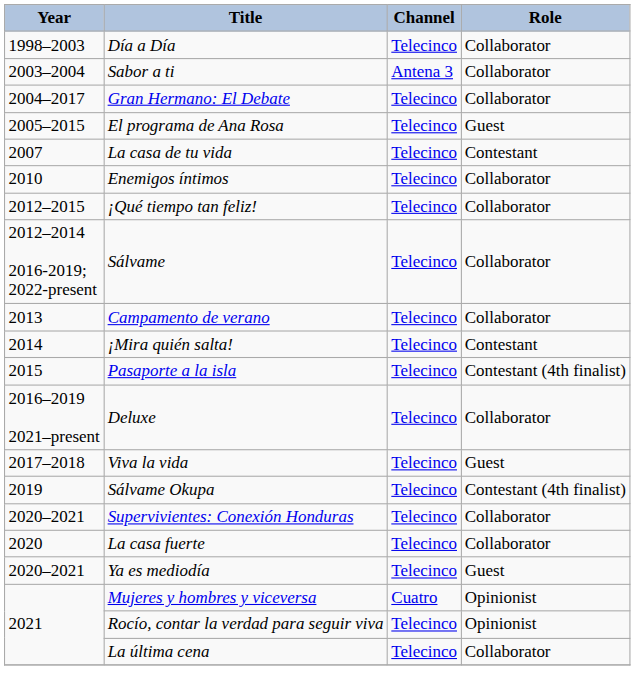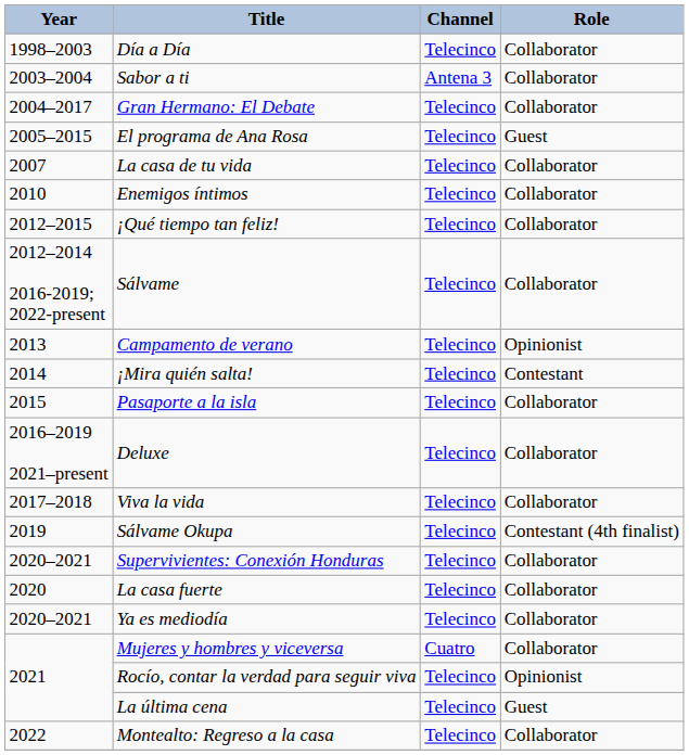 <table class="wikitable">
 <tr>
 <th style="background: #B0C4DE;">Year</th>
 <th style="background: #B0C4DE;">Title</th>
 <th style="background: #B0C4DE;">Channel</th>
 <th style="background: #B0C4DE;">Role</th>
 </tr>
 <tr>
 <td>1998–2003</td>
 <td><em>Día a Día</em></td>
 <td><a href='#'>Telecinco</a></td>
 <td>Collaborator</td>
 </tr>
 <tr>
 <td>2003–2004</td>
 <td><em>Sabor a ti</em></td>
 <td><a href='#'>Antena 3</a></td>
 <td>Collaborator</td>
 </tr>
 <tr>
 <td>2004–2017</td>
 <td><em><a href='#'>Gran Hermano: El Debate</a></em></td>
 <td><a href='#'>Telecinco</a></td>
 <td>Collaborator</td>
 </tr>
 <tr>
 <td>2005–2015</td>
 <td><em>El programa de Ana Rosa</em></td>
 <td><a href='#'>Telecinco</a></td>
 <td>Guest</td>
 </tr>
 <tr>
 <td>2007</td>
 <td><em>La casa de tu vida</em></td>
 <td><a href='#'>Telecinco</a></td>
-<td>Contestant</td>
+<td>Collaborator</td>
 </tr>
 <tr>
 <td>2010</td>
 <td><em>Enemigos íntimos</em></td>
 <td><a href='#'>Telecinco</a></td>
 <td>Collaborator</td>
 </tr>
 <tr>
 <td>2012–2015</td>
 <td><em>¡Qué tiempo tan feliz!</em></td>
 <td><a href='#'>Telecinco</a></td>
 <td>Collaborator</td>
 </tr>
 <tr>
 <td>2012–2014<br><br>2016-2019;<br>2022-present</td>
 <td><em>Sálvame</em></td>
 <td><a href='#'>Telecinco</a></td>
 <td>Collaborator</td>
 </tr>
 <tr>
 <td>2013</td>
 <td><em><a href='#'>Campamento de verano</a></em></td>
 <td><a href='#'>Telecinco</a></td>
-<td>Collaborator</td>
+<td>Opinionist</td>
 </tr>
 <tr>
 <td>2014</td>
 <td><em>¡Mira quién salta!</em></td>
 <td><a href='#'>Telecinco</a></td>
 <td>Contestant</td>
 </tr>
 <tr>
 <td>2015</td>
 <td><em><a href='#'>Pasaporte a la isla</a></em></td>
 <td><a href='#'>Telecinco</a></td>
-<td>Contestant (4th finalist)</td>
+<td>Collaborator</td>
 </tr>
 <tr>
 <td>2016–2019<br><br>2021–present</td>
 <td><em>Deluxe</em></td>
 <td><a href='#'>Telecinco</a></td>
 <td>Collaborator</td>
 </tr>
 <tr>
 <td>2017–2018</td>
 <td><em>Viva la vida</em></td>
 <td><a href='#'>Telecinco</a></td>
-<td>Guest</td>
+<td>Collaborator</td>
 </tr>
 <tr>
 <td>2019</td>
 <td><em>Sálvame Okupa</em></td>
 <td><a href='#'>Telecinco</a></td>
 <td>Contestant (4th finalist)</td>
 </tr>
 <tr>
 <td>2020–2021</td>
 <td><em><a href='#'>Supervivientes: Conexión Honduras</a></em></td>
 <td><a href='#'>Telecinco</a></td>
 <td>Collaborator</td>
 </tr>
 <tr>
 <td>2020</td>
 <td><em>La casa fuerte</em></td>
 <td><a href='#'>Telecinco</a></td>
 <td>Collaborator</td>
 </tr>
 <tr>
 <td>2020–2021</td>
 <td><em>Ya es mediodía</em></td>
 <td><a href='#'>Telecinco</a></td>
-<td>Guest</td>
+<td>Collaborator</td>
 </tr>
 <tr>
 <td rowspan="3">2021</td>
 <td><em><a href='#'>Mujeres y hombres y viceversa</a></em></td>
 <td><a href='#'>Cuatro</a></td>
-<td>Opinionist</td>
+<td>Collaborator</td>
 </tr>
 <tr>
 <td><em>Rocío, contar la verdad para seguir viva</em></td>
 <td><a href='#'>Telecinco</a></td>
 <td>Opinionist</td>
 </tr>
 <tr>
 <td><em>La última cena</em></td>
 <td><a href='#'>Telecinco</a></td>
+<td>Guest</td>
+</tr>
+<tr>
+<td>2022</td>
+<td><em>Montealto: Regreso a la casa</em></td>
+<td><a href='#'>Telecinco</a></td>
 <td>Collaborator</td>
 </tr>
 <tr>
 </tr>
 </table>
